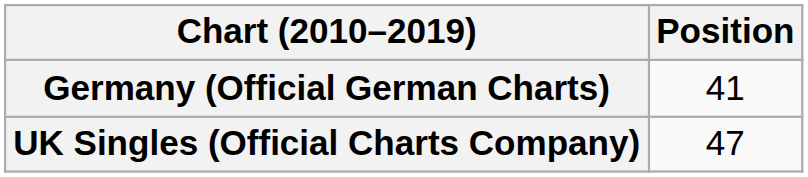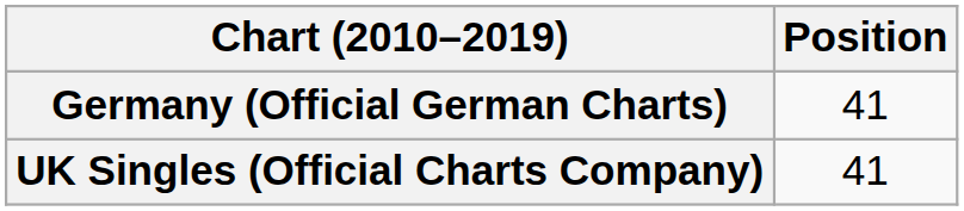 <table class="wikitable sortable plainrowheaders" style="text-align:center">
 <tr>
 <th scope="col">Chart (2010–2019)</th>
 <th scope="col">Position</th>
 </tr>
 <tr>
 <th scope="row">Germany (Official German Charts)</th>
 <td>41</td>
 </tr>
 <tr>
 <th scope="row">UK Singles (Official Charts Company)</th>
-<td>47</td>
+<td>41</td>
 </tr>
 </table>
